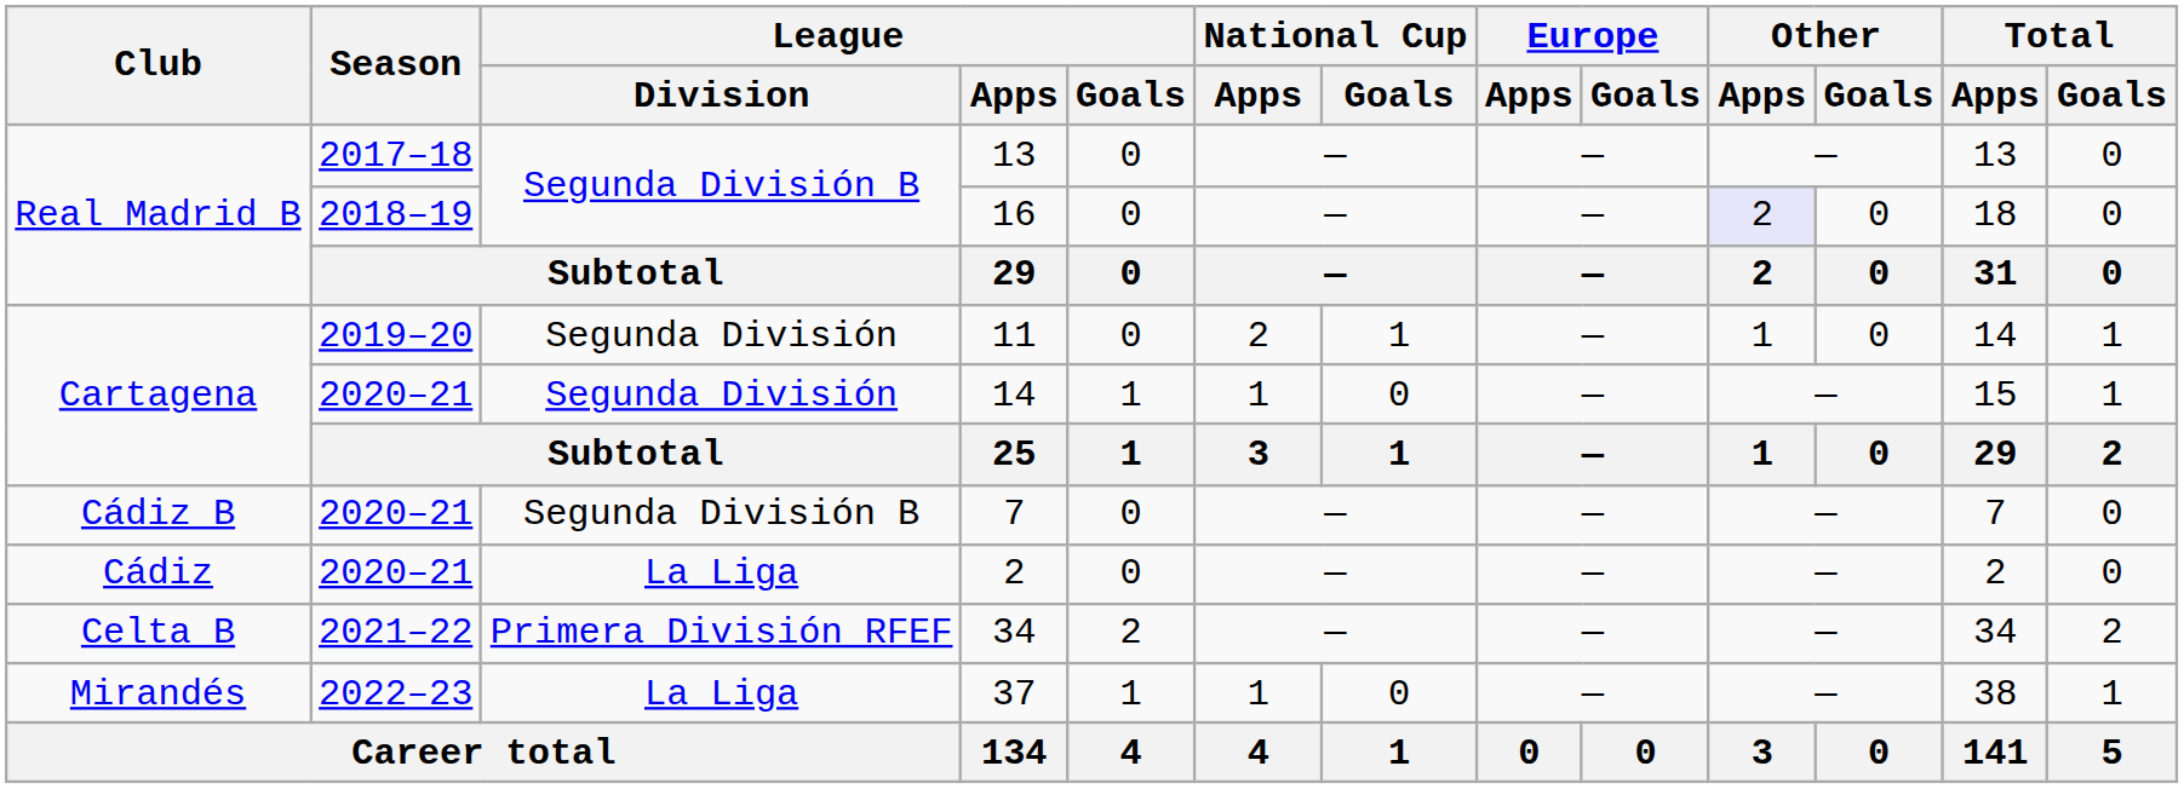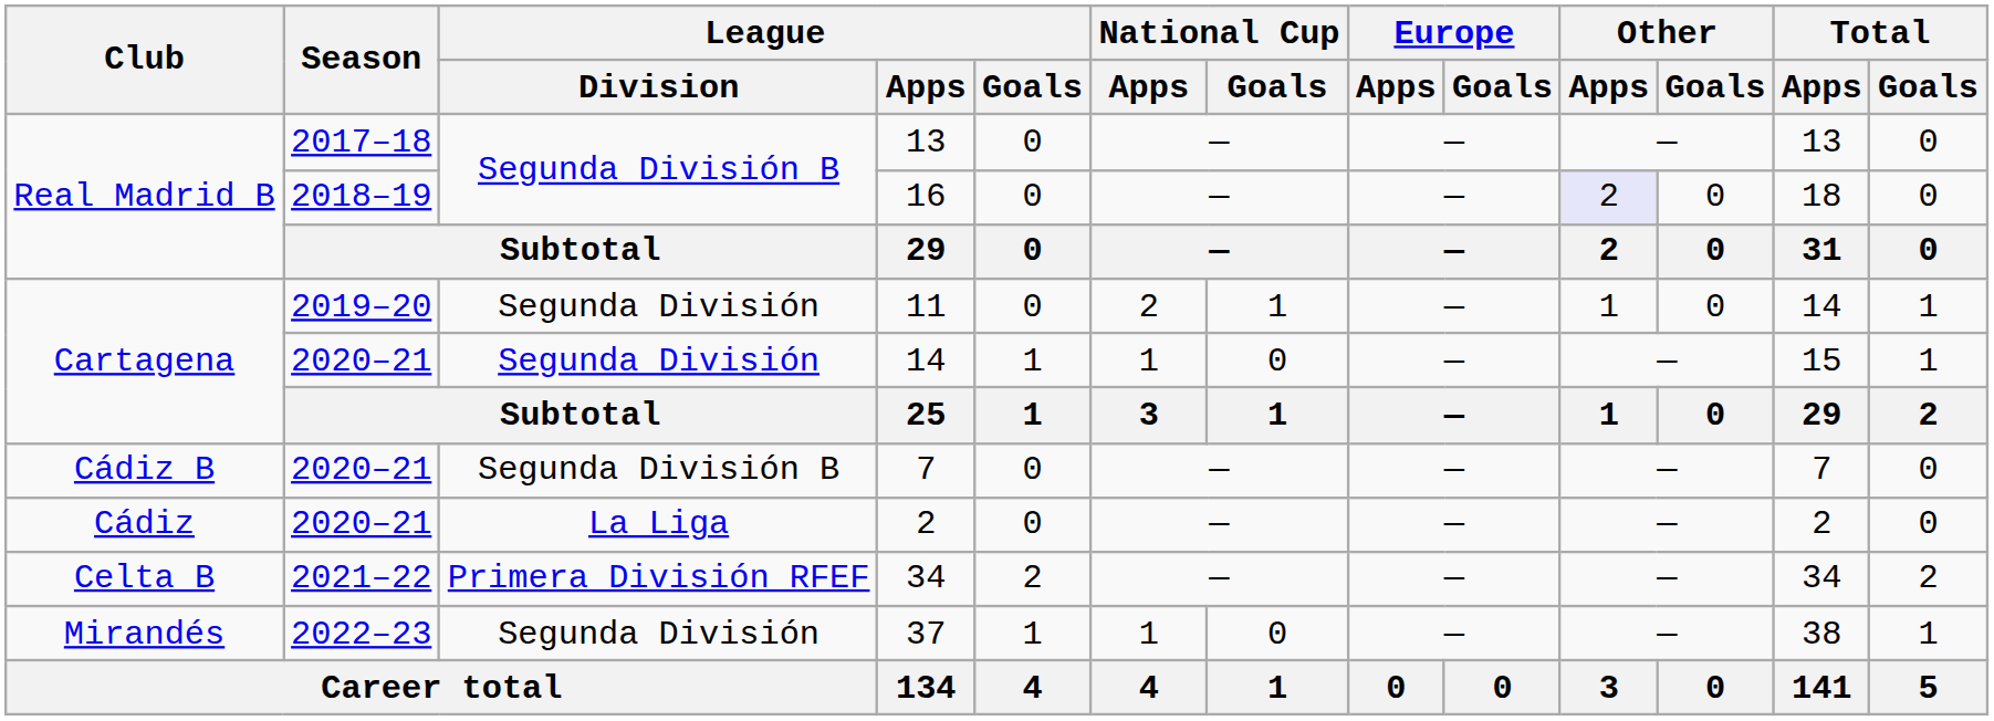 <table class="wikitable" style="text-align:center">
 <tr>
 <th rowspan=2>Club</th>
 <th rowspan=2>Season</th>
 <th colspan=3>League</th>
 <th colspan=2>National Cup</th>
 <th colspan=2><a href='#'>Europe</a></th>
 <th colspan=2>Other</th>
 <th colspan=2>Total</th>
 </tr>
 <tr>
 <th>Division</th>
 <th>Apps</th>
 <th>Goals</th>
 <th>Apps</th>
 <th>Goals</th>
 <th>Apps</th>
 <th>Goals</th>
 <th>Apps</th>
 <th>Goals</th>
 <th>Apps</th>
 <th>Goals</th>
 </tr>
 <tr>
 <td rowspan="3"><a href='#'>Real Madrid B</a></td>
 <td><a href='#'>2017–18</a></td>
 <td rowspan="2"><a href='#'>Segunda División B</a></td>
 <td>13</td>
 <td>0</td>
 <td colspan="2">—</td>
 <td colspan="2">—</td>
 <td colspan="2">—</td>
 <td>13</td>
 <td>0</td>
 </tr>
 <tr>
 <td><a href='#'>2018–19</a></td>
 <td>16</td>
 <td>0</td>
 <td colspan="2">—</td>
 <td colspan="2">—</td>
 <td style="background: lavender;">2</td>
 <td>0</td>
 <td>18</td>
 <td>0</td>
 </tr>
 <tr>
 <th colspan=2>Subtotal</th>
 <th>29</th>
 <th>0</th>
 <th colspan="2">—</th>
 <th colspan="2">—</th>
 <th>2</th>
 <th>0</th>
 <th>31</th>
 <th>0</th>
 </tr>
 <tr>
 <td rowspan="3"><a href='#'>Cartagena</a></td>
 <td><a href='#'>2019–20</a></td>
 <td>Segunda División</td>
 <td>11</td>
 <td>0</td>
 <td>2</td>
 <td>1</td>
 <td colspan="2">—</td>
 <td>1</td>
 <td>0</td>
 <td>14</td>
 <td>1</td>
 </tr>
 <tr>
 <td><a href='#'>2020–21</a></td>
 <td><a href='#'>Segunda División</a></td>
 <td>14</td>
 <td>1</td>
 <td>1</td>
 <td>0</td>
 <td colspan="2">—</td>
 <td colspan="2">—</td>
 <td>15</td>
 <td>1</td>
 </tr>
 <tr>
 <th colspan=2>Subtotal</th>
 <th>25</th>
 <th>1</th>
 <th>3</th>
 <th>1</th>
 <th colspan="2">—</th>
 <th>1</th>
 <th>0</th>
 <th>29</th>
 <th>2</th>
 </tr>
 <tr>
 <td><a href='#'>Cádiz B</a></td>
 <td><a href='#'>2020–21</a></td>
 <td>Segunda División B</td>
 <td>7</td>
 <td>0</td>
 <td colspan="2">—</td>
 <td colspan="2">—</td>
 <td colspan="2">—</td>
 <td>7</td>
 <td>0</td>
 </tr>
 <tr>
 <td><a href='#'>Cádiz</a></td>
 <td><a href='#'>2020–21</a></td>
 <td><a href='#'>La Liga</a></td>
 <td>2</td>
 <td>0</td>
 <td colspan="2">—</td>
 <td colspan="2">—</td>
 <td colspan="2">—</td>
 <td>2</td>
 <td>0</td>
 </tr>
 <tr>
 <td><a href='#'>Celta B</a></td>
 <td><a href='#'>2021–22</a></td>
 <td><a href='#'>Primera División RFEF</a></td>
 <td>34</td>
 <td>2</td>
 <td colspan="2">—</td>
 <td colspan="2">—</td>
 <td colspan="2">—</td>
 <td>34</td>
 <td>2</td>
 </tr>
 <tr>
 <td><a href='#'>Mirandés</a></td>
 <td><a href='#'>2022–23</a></td>
-<td><a href='#'>La Liga</a></td>
+<td>Segunda División</td>
 <td>37</td>
 <td>1</td>
 <td>1</td>
 <td>0</td>
 <td colspan="2">—</td>
 <td colspan="2">—</td>
 <td>38</td>
 <td>1</td>
 </tr>
 <tr>
 <th colspan="3">Career total</th>
 <th>134</th>
 <th>4</th>
 <th>4</th>
 <th>1</th>
 <th>0</th>
 <th>0</th>
 <th>3</th>
 <th>0</th>
 <th>141</th>
 <th>5</th>
 </tr>
 </table>
